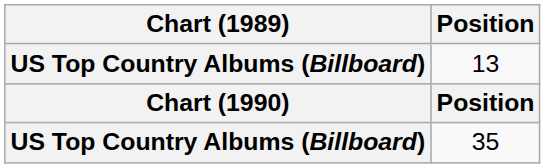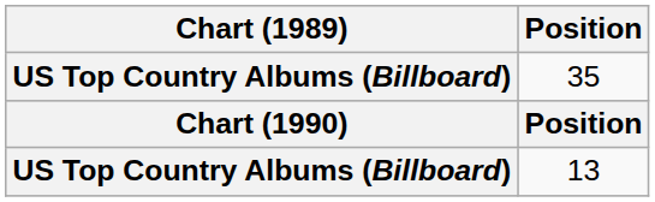 <table class="wikitable plainrowheaders" style="text-align:center">
 <tr>
 <th scope="col">Chart (1989)</th>
 <th scope="col">Position</th>
 </tr>
 <tr>
 <th scope="row">US Top Country Albums (<em>Billboard</em>)</th>
-<td>13</td>
+<td>35</td>
 </tr>
 <tr>
 <th scope="col">Chart (1990)</th>
 <th scope="col">Position</th>
 </tr>
 <tr>
 <th scope="row">US Top Country Albums (<em>Billboard</em>)</th>
-<td>35</td>
+<td>13</td>
 </tr>
 </table>
